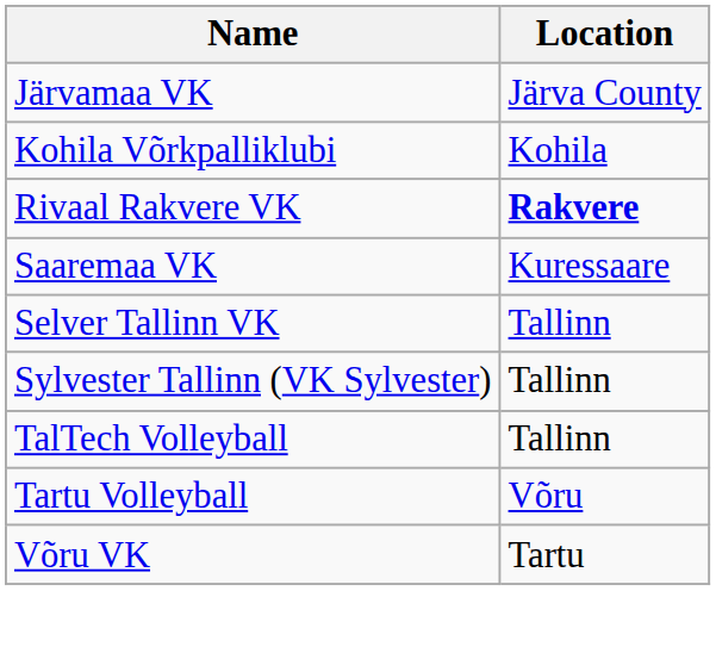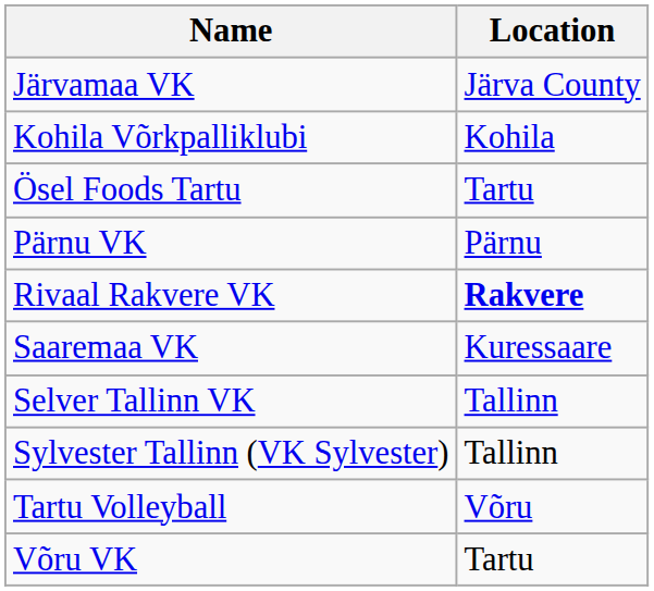 <table class="wikitable sortable">
 <tr>
 <th>Name</th>
 <th>Location</th>
 </tr>
 <tr>
 <td><a href='#'>Järvamaa VK</a></td>
 <td><a href='#'>Järva County</a></td>
 </tr>
 <tr>
 <td><a href='#'>Kohila Võrkpalliklubi</a></td>
 <td><a href='#'>Kohila</a></td>
+</tr>
+<tr>
+<td><a href='#'>Ösel Foods Tartu</a></td>
+<td><a href='#'>Tartu</a></td>
+</tr>
+<tr>
+<td><a href='#'>Pärnu VK</a></td>
+<td><a href='#'>Pärnu</a></td>
 </tr>
 <tr>
 <td><a href='#'>Rivaal Rakvere VK</a></td>
 <td><strong><a href='#'>Rakvere</a></strong></td>
 </tr>
 <tr>
 <td><a href='#'>Saaremaa VK</a></td>
 <td><a href='#'>Kuressaare</a></td>
 </tr>
 <tr>
 <td><a href='#'>Selver Tallinn VK</a></td>
 <td><a href='#'>Tallinn</a></td>
 </tr>
 <tr>
 <td><a href='#'>Sylvester Tallinn</a> (<a href='#'>VK Sylvester</a>)</td>
 <td>Tallinn</td>
 </tr>
 <tr>
-<td><a href='#'>TalTech Volleyball</a></td>
-<td>Tallinn</td>
-</tr>
-<tr>
 <td><a href='#'>Tartu Volleyball</a></td>
 <td><a href='#'>Võru</a></td>
 </tr>
 <tr>
 <td><a href='#'>Võru VK</a></td>
 <td>Tartu</td>
 </tr>
 </table>
